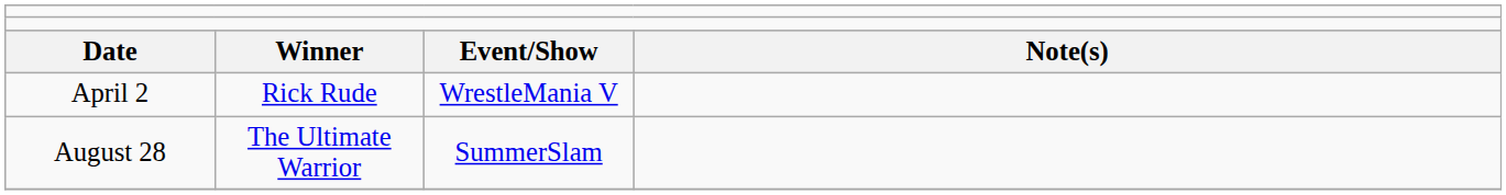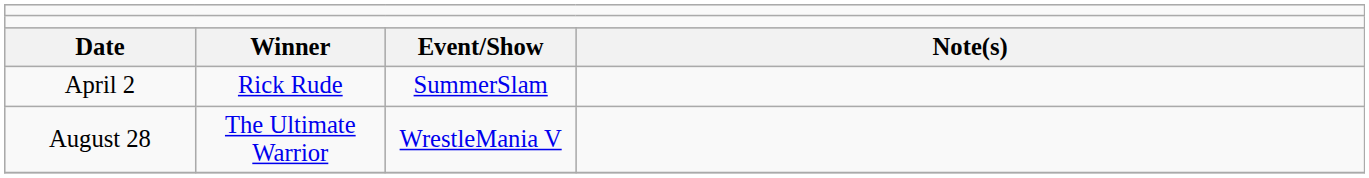 <table class="wikitable" style="text-align:center; width:100%;">
 <tr>
 <td colspan="5"></td>
 </tr>
 <tr>
 <td colspan="5"><strong></strong></td>
 </tr>
 <tr>
 <th width="14%">Date</th>
 <th width="14%">Winner</th>
 <th width="14%">Event/Show</th>
 <th width="58%">Note(s)</th>
 </tr>
 <tr>
 <td>April 2</td>
 <td><a href='#'>Rick Rude</a></td>
-<td><a href='#'>WrestleMania V</a></td>
+<td><a href='#'>SummerSlam</a></td>
 <td align=left></td>
 </tr>
 <tr>
 <td>August 28</td>
 <td><a href='#'>The Ultimate Warrior</a></td>
-<td><a href='#'>SummerSlam</a></td>
+<td><a href='#'>WrestleMania V</a></td>
 <td align=left></td>
 </tr>
 <tr>
 </tr>
 </table>
